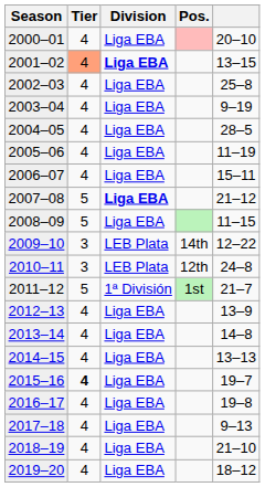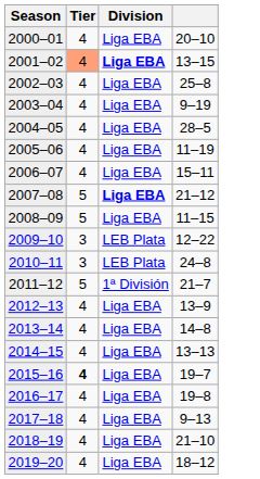 <table class="wikitable" style="font-size:85%; text-align:center">
 <tr>
 <th>Season</th>
 <th>Tier</th>
 <th>Division</th>
-<th>Pos.</th>
 <th></th>
 </tr>
 <tr>
 <td bgcolor=#efefef>2000–01</td>
 <td>4</td>
 <td align=left><a href='#'>Liga EBA</a></td>
-<td bgcolor=#FFBBBB></td>
 <td>20–10</td>
 </tr>
 <tr>
 <td bgcolor=#efefef>2001–02</td>
 <td style="background: lightsalmon;">4</td>
 <td align=left><strong><a href='#'>Liga EBA</a></strong></td>
-<td></td>
 <td>13–15</td>
 </tr>
 <tr>
 <td bgcolor=#efefef>2002–03</td>
 <td>4</td>
 <td align=left><a href='#'>Liga EBA</a></td>
-<td></td>
 <td>25–8</td>
 </tr>
 <tr>
 <td bgcolor=#efefef>2003–04</td>
 <td>4</td>
 <td align=left><a href='#'>Liga EBA</a></td>
-<td></td>
 <td>9–19</td>
 </tr>
 <tr>
 <td bgcolor=#efefef>2004–05</td>
 <td>4</td>
 <td align=left><a href='#'>Liga EBA</a></td>
-<td></td>
 <td>28–5</td>
 </tr>
 <tr>
 <td bgcolor=#efefef>2005–06</td>
 <td>4</td>
 <td align=left><a href='#'>Liga EBA</a></td>
-<td></td>
 <td>11–19</td>
 </tr>
 <tr>
 <td bgcolor=#efefef>2006–07</td>
 <td>4</td>
 <td align=left><a href='#'>Liga EBA</a></td>
-<td></td>
 <td>15–11</td>
 </tr>
 <tr>
 <td bgcolor=#efefef>2007–08</td>
 <td>5</td>
 <td align=left><strong><a href='#'>Liga EBA</a></strong></td>
-<td></td>
 <td>21–12</td>
 </tr>
 <tr>
 <td bgcolor=#efefef>2008–09</td>
 <td>5</td>
 <td align=left><a href='#'>Liga EBA</a></td>
-<td bgcolor=#BBF3BB></td>
 <td>11–15</td>
 </tr>
 <tr>
 <td bgcolor=#efefef><a href='#'>2009–10</a></td>
 <td>3</td>
 <td align=left><a href='#'>LEB Plata</a></td>
-<td>14th</td>
 <td>12–22</td>
 </tr>
 <tr>
 <td bgcolor=#efefef><a href='#'>2010–11</a></td>
 <td>3</td>
 <td align=left><a href='#'>LEB Plata</a></td>
-<td>12th</td>
 <td>24–8</td>
 </tr>
 <tr>
 <td bgcolor=#efefef>2011–12</td>
 <td>5</td>
 <td align=left><a href='#'>1ª División</a></td>
-<td bgcolor=#BBF3BB>1st</td>
 <td>21–7</td>
 </tr>
 <tr>
 <td bgcolor=#efefef><a href='#'>2012–13</a></td>
 <td>4</td>
 <td align=left><a href='#'>Liga EBA</a></td>
-<td></td>
 <td>13–9</td>
 </tr>
 <tr>
 <td bgcolor=#efefef><a href='#'>2013–14</a></td>
 <td>4</td>
 <td align=left><a href='#'>Liga EBA</a></td>
-<td></td>
 <td>14–8</td>
 </tr>
 <tr>
 <td bgcolor=#efefef><a href='#'>2014–15</a></td>
 <td>4</td>
 <td align=left><a href='#'>Liga EBA</a></td>
-<td></td>
 <td>13–13</td>
 </tr>
 <tr>
 <td bgcolor=#efefef><a href='#'>2015–16</a></td>
 <td><strong>4</strong></td>
 <td align=left><a href='#'>Liga EBA</a></td>
-<td></td>
 <td>19–7</td>
 </tr>
 <tr>
 <td bgcolor=#efefef><a href='#'>2016–17</a></td>
 <td>4</td>
 <td align=left><a href='#'>Liga EBA</a></td>
-<td></td>
 <td>19–8</td>
 </tr>
 <tr>
 <td bgcolor=#efefef><a href='#'>2017–18</a></td>
 <td>4</td>
 <td align=left><a href='#'>Liga EBA</a></td>
-<td></td>
 <td>9–13</td>
 </tr>
 <tr>
 <td bgcolor=#efefef><a href='#'>2018–19</a></td>
 <td>4</td>
 <td align=left><a href='#'>Liga EBA</a></td>
-<td></td>
 <td>21–10</td>
 </tr>
 <tr>
 <td bgcolor=#efefef><a href='#'>2019–20</a></td>
 <td>4</td>
 <td align=left><a href='#'>Liga EBA</a></td>
-<td></td>
 <td>18–12</td>
 </tr>
 </table>
